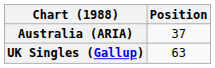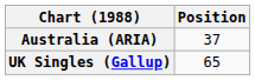 <table class="wikitable plainrowheaders" style="text-align:center">
 <tr>
 <th scope="col">Chart (1988)</th>
 <th scope="col">Position</th>
 </tr>
 <tr>
 <th scope="row">Australia (ARIA)</th>
 <td>37</td>
 </tr>
 <tr>
 <th scope="row">UK Singles (<a href='#'>Gallup</a>)</th>
-<td>63</td>
+<td>65</td>
 </tr>
 </table>
